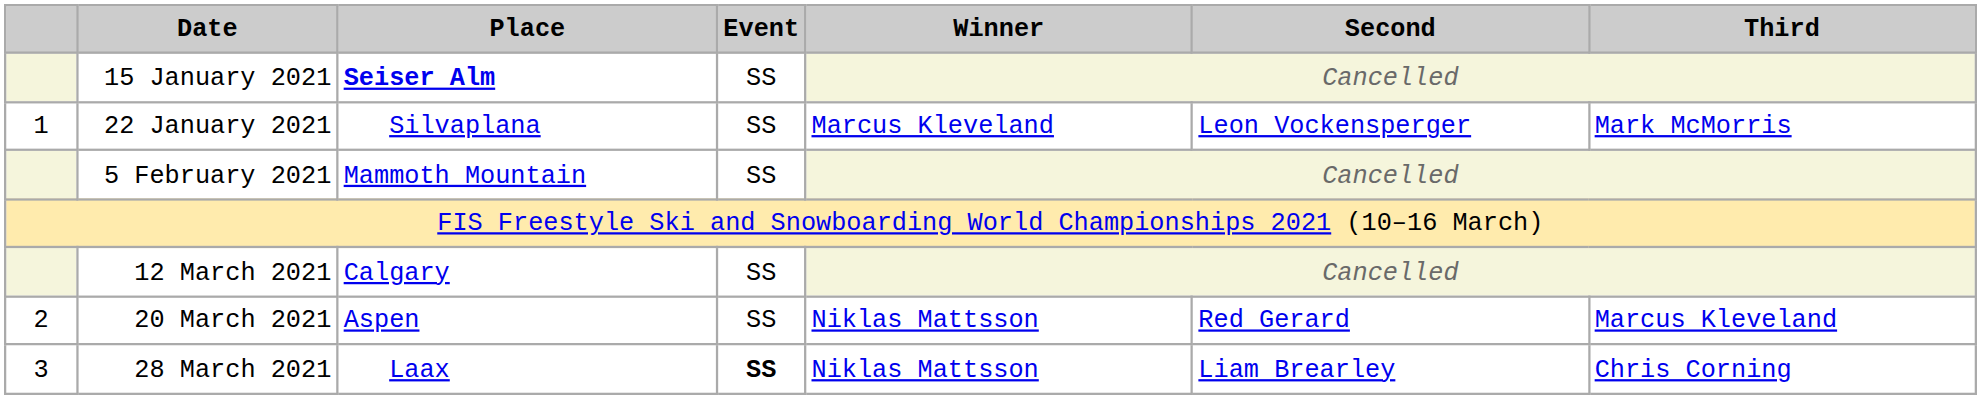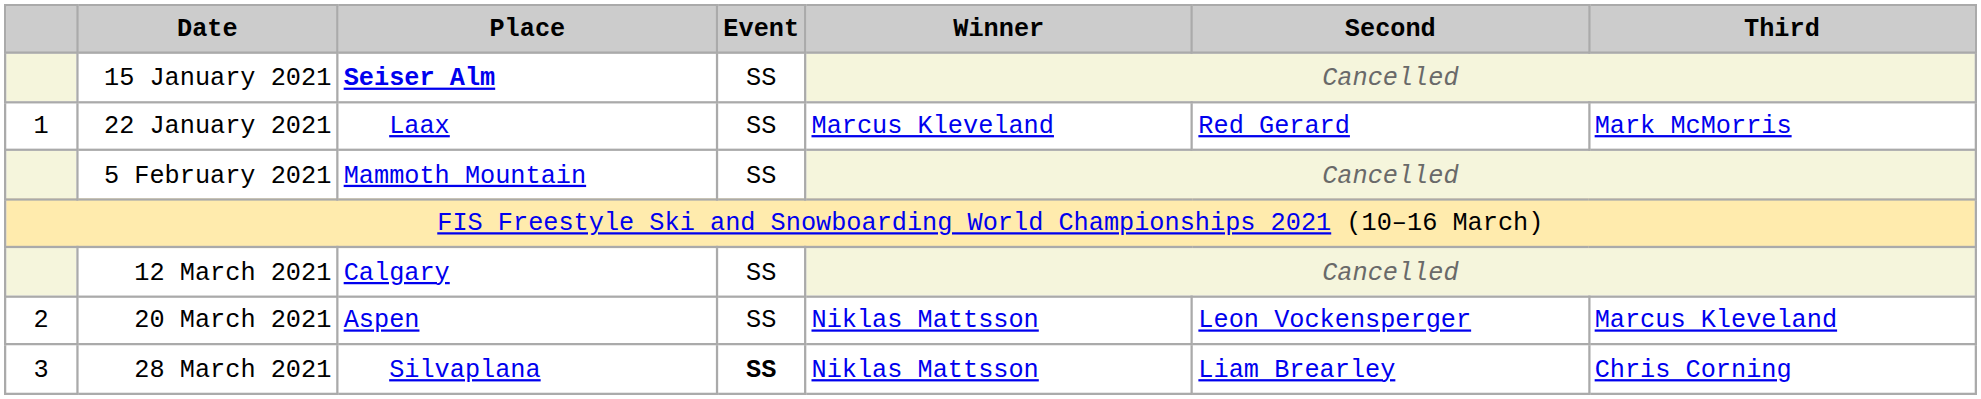 <table class="wikitable plainrowheaders" style="background:#fff; font-size:86%; line-height:16px; border:grey solid 1px; border-collapse:collapse;">
 <tr>
 <th scope="col" style="background:#ccc; width:30px;"></th>
 <th scope="col" style="background:#ccc; width:120px;">Date</th>
 <th scope="col" style="background:#ccc; width:180px;">Place</th>
 <th scope="col" style="background:#ccc; width:30px;">Event</th>
 <th scope="col" style="background:#ccc; width:185px;">Winner</th>
 <th scope="col" style="background:#ccc; width:185px;">Second</th>
 <th scope="col" style="background:#ccc; width:185px;">Third</th>
 </tr>
 <tr>
 <td bgcolor="F5F5DC"></td>
 <td align="right">15 January 2021</td>
 <td><strong> <a href='#'>Seiser Alm</a></strong></td>
 <td align="center">SS</td>
 <td colspan=5 align=center bgcolor="F5F5DC" style=color:#696969><em>Cancelled</em></td>
 </tr>
 <tr>
 <td align="center">1</td>
 <td align="right">22 January 2021</td>
-<td>   <a href='#'>Silvaplana</a></td>
+<td>   <a href='#'>Laax</a></td>
 <td align="center">SS</td>
 <td> <a href='#'>Marcus Kleveland</a></td>
-<td> <a href='#'>Leon Vockensperger</a></td>
+<td> <a href='#'>Red Gerard</a></td>
 <td> <a href='#'>Mark McMorris</a></td>
 </tr>
 <tr>
 <td bgcolor="F5F5DC"></td>
 <td align="right">5 February 2021</td>
 <td> <a href='#'>Mammoth Mountain</a></td>
 <td align="center">SS</td>
 <td colspan=5 align=center bgcolor="F5F5DC" style=color:#696969><em>Cancelled</em></td>
 </tr>
 <tr style="background:#FFEBAD">
 <td align="center" colspan="7"><a href='#'>FIS Freestyle Ski and Snowboarding World Championships 2021</a>  (10–16 March)</td>
 </tr>
 <tr>
 <td bgcolor="F5F5DC"></td>
 <td align="right">12 March 2021</td>
 <td> <a href='#'>Calgary</a></td>
 <td align="center">SS</td>
 <td colspan=5 align=center bgcolor="F5F5DC" style=color:#696969><em>Cancelled</em></td>
 </tr>
 <tr>
 <td align="center">2</td>
 <td align="right">20 March 2021</td>
 <td> <a href='#'>Aspen</a></td>
 <td align="center">SS</td>
 <td> <a href='#'>Niklas Mattsson</a></td>
-<td> <a href='#'>Red Gerard</a></td>
+<td> <a href='#'>Leon Vockensperger</a></td>
 <td> <a href='#'>Marcus Kleveland</a></td>
 </tr>
 <tr>
 <td align="center">3</td>
 <td align="right">28 March 2021</td>
-<td>   <a href='#'>Laax</a></td>
+<td>   <a href='#'>Silvaplana</a></td>
 <td align="center"><strong>SS</strong></td>
 <td> <a href='#'>Niklas Mattsson</a></td>
 <td> <a href='#'>Liam Brearley</a></td>
 <td> <a href='#'>Chris Corning</a></td>
 </tr>
 </table>
